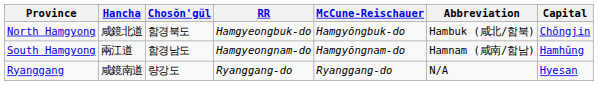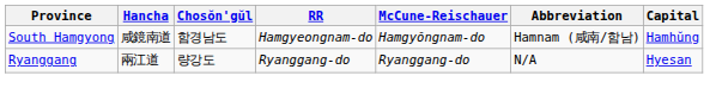 <table class="wikitable">
 <tr>
 <th>Province</th>
 <th><a href='#'>Hancha</a></th>
 <th><a href='#'>Chosŏn'gŭl</a></th>
 <th><a href='#'>RR</a></th>
 <th><a href='#'>McCune-Reischauer</a></th>
 <th>Abbreviation</th>
 <th>Capital</th>
 </tr>
 <tr>
-<td><a href='#'>North Hamgyong</a></td>
-<td>咸鏡北道</td>
-<td>함경북도</td>
-<td><em>Hamgyeongbuk-do</em></td>
-<td><em>Hamgyŏngbuk-do</em></td>
-<td>Hambuk (咸北/함북)</td>
-<td><a href='#'>Chŏngjin</a></td>
-</tr>
-<tr>
 <td><a href='#'>South Hamgyong</a></td>
-<td>兩江道</td>
+<td>咸鏡南道</td>
 <td>함경남도</td>
 <td><em>Hamgyeongnam-do</em></td>
 <td><em>Hamgyŏngnam-do</em></td>
 <td>Hamnam (咸南/함남)</td>
 <td><a href='#'>Hamhŭng</a></td>
 </tr>
 <tr>
 <td><a href='#'>Ryanggang</a></td>
-<td>咸鏡南道</td>
+<td>兩江道</td>
 <td>량강도</td>
 <td><em>Ryanggang-do</em></td>
 <td><em>Ryanggang-do</em></td>
 <td>N/A</td>
 <td><a href='#'>Hyesan</a></td>
 </tr>
 </table>
